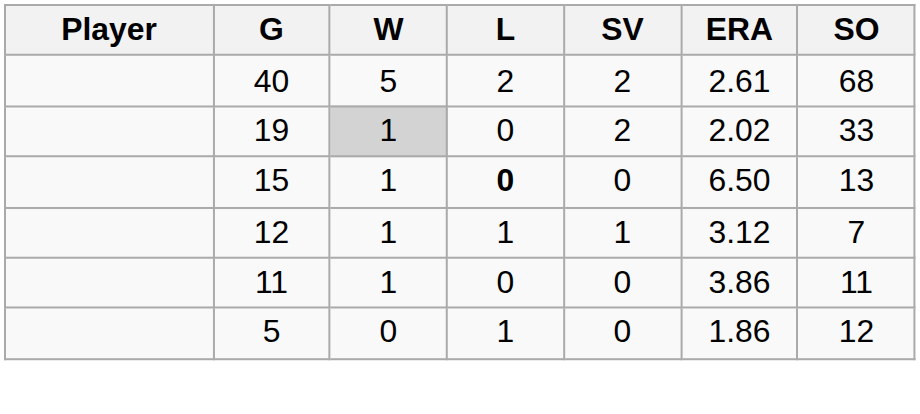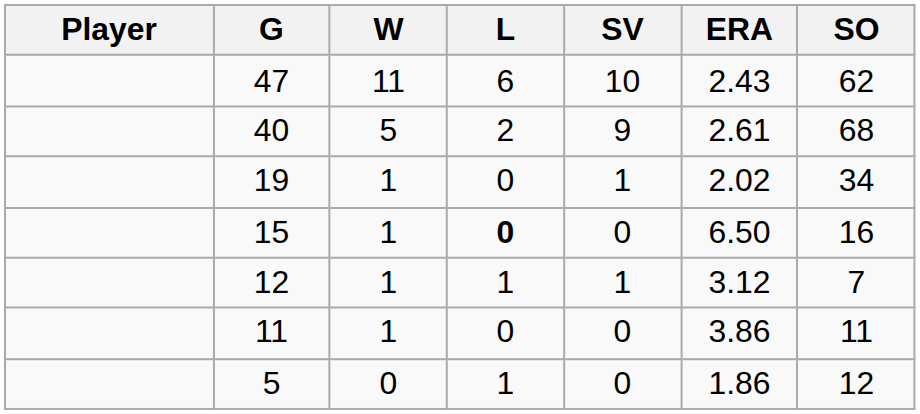 <table class="wikitable sortable">
 <tr>
 <th bgcolor="#DDDDFF" width="16%">Player</th>
 <th bgcolor="#DDDDFF" width="9%">G</th>
 <th bgcolor="#DDDDFF" width="9%">W</th>
 <th bgcolor="#DDDDFF" width="9%">L</th>
 <th bgcolor="#DDDDFF" width="9%">SV</th>
 <th bgcolor="#DDDDFF" width="9%">ERA</th>
 <th bgcolor="#DDDDFF" width="9%">SO</th>
 </tr>
 <tr align="center">
 <td></td>
+<td>47</td>
+<td>11</td>
+<td>6</td>
+<td>10</td>
+<td>2.43</td>
+<td>62</td>
+</tr>
+<tr align="center">
+<td></td>
 <td>40</td>
 <td>5</td>
 <td>2</td>
-<td>2</td>
+<td>9</td>
 <td>2.61</td>
 <td>68</td>
 </tr>
 <tr align="center">
 <td></td>
 <td>19</td>
-<td style="background: lightgrey;">1</td>
+<td>1</td>
 <td>0</td>
-<td>2</td>
+<td>1</td>
 <td>2.02</td>
-<td>33</td>
+<td>34</td>
 </tr>
 <tr align="center">
 <td></td>
 <td>15</td>
 <td>1</td>
 <td><strong>0</strong></td>
 <td>0</td>
 <td>6.50</td>
-<td>13</td>
+<td>16</td>
 </tr>
 <tr align="center">
 <td></td>
 <td>12</td>
 <td>1</td>
 <td>1</td>
 <td>1</td>
 <td>3.12</td>
 <td>7</td>
 </tr>
 <tr align="center">
 <td></td>
 <td>11</td>
 <td>1</td>
 <td>0</td>
 <td>0</td>
 <td>3.86</td>
 <td>11</td>
 </tr>
 <tr align="center">
 <td></td>
 <td>5</td>
 <td>0</td>
 <td>1</td>
 <td>0</td>
 <td>1.86</td>
 <td>12</td>
 </tr>
 </table>
